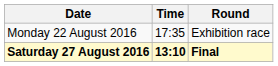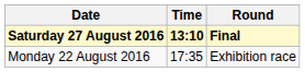 <table class="wikitable">
 <tr>
 <th>Date</th>
 <th>Time</th>
 <th>Round</th>
 </tr>
 <tr>
+<td style=background:lemonchiffon><strong>Saturday 27 August 2016</strong></td>
+<td style=background:lemonchiffon><strong>13:10</strong></td>
+<td style=background:lemonchiffon><strong>Final</strong></td>
+</tr>
+<tr>
 <td>Monday 22 August 2016</td>
 <td>17:35</td>
 <td>Exhibition race</td>
 </tr>
-<tr>
-<td style=background:lemonchiffon><strong>Saturday 27 August 2016</strong></td>
-<td style=background:lemonchiffon><strong>13:10</strong></td>
-<td style=background:lemonchiffon><strong>Final</strong></td>
-</tr>
 </table>
